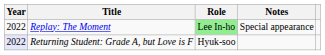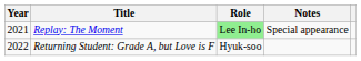 <table class="wikitable">
 <tr>
 <th>Year</th>
 <th>Title</th>
 <th>Role</th>
 <th>Notes</th>
 <th scope="col" class="unsortable"></th>
 </tr>
 <tr>
-<td>2022</td>
+<td>2021</td>
 <td><em><a href='#'>Replay: The Moment</a></em></td>
 <td style="background: lightgreen;">Lee In-ho</td>
 <td>Special appearance</td>
 <td></td>
 </tr>
 <tr>
-<td style="background: lavender;">2022</td>
+<td>2022</td>
 <td><em>Returning Student: Grade A, but Love is F</em></td>
 <td>Hyuk-soo</td>
 <td></td>
 <td></td>
 </tr>
 </table>
